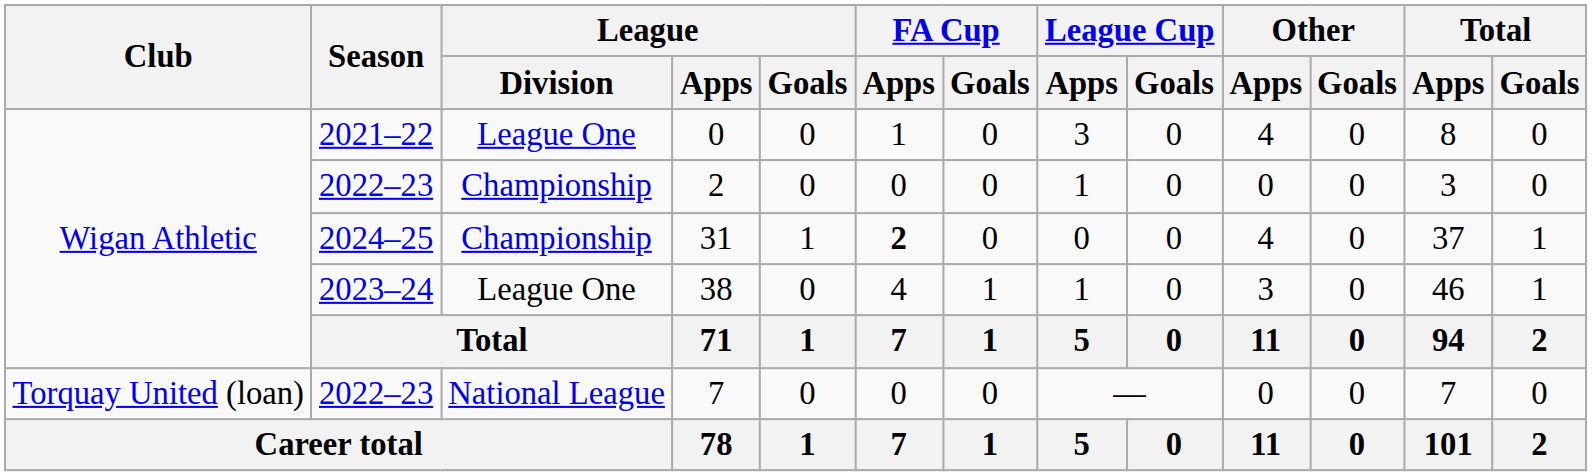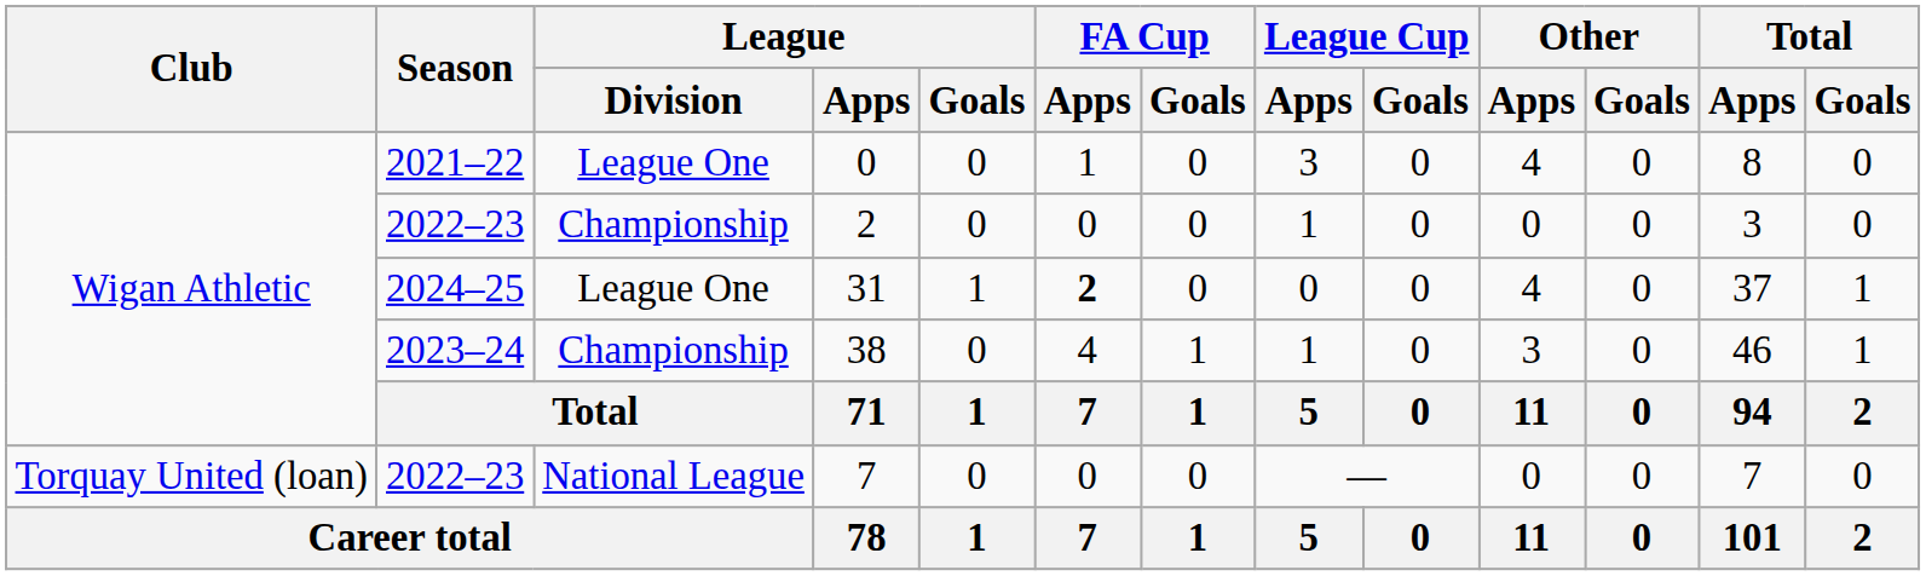 <table class="wikitable" style="text-align:center">
 <tr>
 <th rowspan="2">Club</th>
 <th rowspan="2">Season</th>
 <th colspan="3">League</th>
 <th colspan="2"><a href='#'>FA Cup</a></th>
 <th colspan="2"><a href='#'>League Cup</a></th>
 <th colspan="2">Other</th>
 <th colspan="2">Total</th>
 </tr>
 <tr>
 <th>Division</th>
 <th>Apps</th>
 <th>Goals</th>
 <th>Apps</th>
 <th>Goals</th>
 <th>Apps</th>
 <th>Goals</th>
 <th>Apps</th>
 <th>Goals</th>
 <th>Apps</th>
 <th>Goals</th>
 </tr>
 <tr>
 <td rowspan="5"><a href='#'>Wigan Athletic</a></td>
 <td><a href='#'>2021–22</a></td>
 <td><a href='#'>League One</a></td>
 <td>0</td>
 <td>0</td>
 <td>1</td>
 <td>0</td>
 <td>3</td>
 <td>0</td>
 <td>4</td>
 <td>0</td>
 <td>8</td>
 <td>0</td>
 </tr>
 <tr>
 <td><a href='#'>2022–23</a></td>
 <td><a href='#'>Championship</a></td>
 <td>2</td>
 <td>0</td>
 <td>0</td>
 <td>0</td>
 <td>1</td>
 <td>0</td>
 <td>0</td>
 <td>0</td>
 <td>3</td>
 <td>0</td>
 </tr>
 <tr>
 <td><a href='#'>2024–25</a></td>
-<td><a href='#'>Championship</a></td>
+<td>League One</td>
 <td>31</td>
 <td>1</td>
 <td><strong>2</strong></td>
 <td>0</td>
 <td>0</td>
 <td>0</td>
 <td>4</td>
 <td>0</td>
 <td>37</td>
 <td>1</td>
 </tr>
 <tr>
 <td><a href='#'>2023–24</a></td>
-<td>League One</td>
+<td><a href='#'>Championship</a></td>
 <td>38</td>
 <td>0</td>
 <td>4</td>
 <td>1</td>
 <td>1</td>
 <td>0</td>
 <td>3</td>
 <td>0</td>
 <td>46</td>
 <td>1</td>
 </tr>
 <tr>
 <th colspan="2">Total</th>
 <th>71</th>
 <th>1</th>
 <th>7</th>
 <th>1</th>
 <th>5</th>
 <th>0</th>
 <th>11</th>
 <th>0</th>
 <th>94</th>
 <th>2</th>
 </tr>
 <tr>
 <td><a href='#'>Torquay United</a> (loan)</td>
 <td><a href='#'>2022–23</a></td>
 <td><a href='#'>National League</a></td>
 <td>7</td>
 <td>0</td>
 <td>0</td>
 <td>0</td>
 <td colspan="2">—</td>
 <td>0</td>
 <td>0</td>
 <td>7</td>
 <td>0</td>
 </tr>
 <tr>
 <th colspan="3">Career total</th>
 <th>78</th>
 <th>1</th>
 <th>7</th>
 <th>1</th>
 <th>5</th>
 <th>0</th>
 <th>11</th>
 <th>0</th>
 <th>101</th>
 <th>2</th>
 </tr>
 </table>
